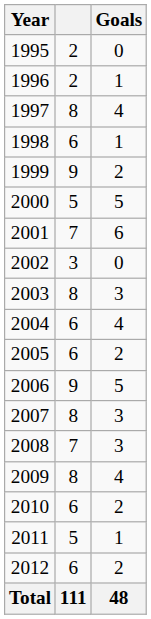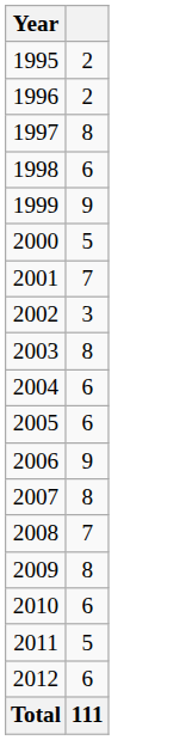 <table class="wikitable sortable" style="text-align:center">
 <tr>
 <th scope="col">Year</th>
 <th scope="col"></th>
-<th scope="col">Goals</th>
 </tr>
 <tr>
 <td>1995</td>
 <td>2</td>
-<td>0</td>
 </tr>
 <tr>
 <td>1996</td>
 <td>2</td>
-<td>1</td>
 </tr>
 <tr>
 <td>1997</td>
 <td>8</td>
-<td>4</td>
 </tr>
 <tr>
 <td>1998</td>
 <td>6</td>
-<td>1</td>
 </tr>
 <tr>
 <td>1999</td>
 <td>9</td>
-<td>2</td>
 </tr>
 <tr>
 <td>2000</td>
-<td>5</td>
 <td>5</td>
 </tr>
 <tr>
 <td>2001</td>
 <td>7</td>
-<td>6</td>
 </tr>
 <tr>
 <td>2002</td>
 <td>3</td>
-<td>0</td>
 </tr>
 <tr>
 <td>2003</td>
 <td>8</td>
-<td>3</td>
 </tr>
 <tr>
 <td>2004</td>
 <td>6</td>
-<td>4</td>
 </tr>
 <tr>
 <td>2005</td>
 <td>6</td>
-<td>2</td>
 </tr>
 <tr>
 <td>2006</td>
 <td>9</td>
-<td>5</td>
 </tr>
 <tr>
 <td>2007</td>
 <td>8</td>
-<td>3</td>
 </tr>
 <tr>
 <td>2008</td>
 <td>7</td>
-<td>3</td>
 </tr>
 <tr>
 <td>2009</td>
 <td>8</td>
-<td>4</td>
 </tr>
 <tr>
 <td>2010</td>
 <td>6</td>
-<td>2</td>
 </tr>
 <tr>
 <td>2011</td>
 <td>5</td>
-<td>1</td>
 </tr>
 <tr>
 <td>2012</td>
 <td>6</td>
-<td>2</td>
 </tr>
 <tr>
 <th>Total</th>
 <th>111</th>
-<th>48</th>
 </tr>
 </table>
